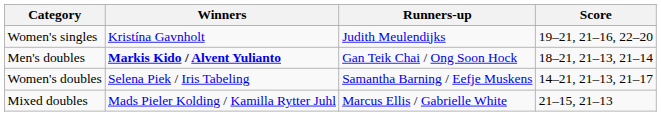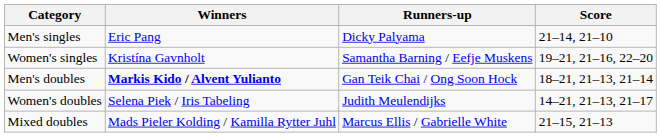 <table class=wikitable style="white-space:nowrap;">
 <tr>
 <th>Category</th>
 <th>Winners</th>
 <th>Runners-up</th>
 <th>Score</th>
 </tr>
 <tr>
+<td>Men's singles</td>
+<td> <a href='#'>Eric Pang</a></td>
+<td> <a href='#'>Dicky Palyama</a></td>
+<td>21–14, 21–10</td>
+</tr>
+<tr>
 <td>Women's singles</td>
 <td> <a href='#'>Kristína Gavnholt</a></td>
-<td> <a href='#'>Judith Meulendijks</a></td>
+<td> <a href='#'>Samantha Barning</a> / <a href='#'>Eefje Muskens</a></td>
 <td>19–21, 21–16, 22–20</td>
 </tr>
 <tr>
 <td>Men's doubles</td>
 <td><strong> <a href='#'>Markis Kido</a> / <a href='#'>Alvent Yulianto</a></strong></td>
 <td> <a href='#'>Gan Teik Chai</a> / <a href='#'>Ong Soon Hock</a></td>
 <td>18–21, 21–13, 21–14</td>
 </tr>
 <tr>
 <td>Women's doubles</td>
 <td> <a href='#'>Selena Piek</a> / <a href='#'>Iris Tabeling</a></td>
-<td> <a href='#'>Samantha Barning</a> / <a href='#'>Eefje Muskens</a></td>
+<td> <a href='#'>Judith Meulendijks</a></td>
 <td>14–21, 21–13, 21–17</td>
 </tr>
 <tr>
 <td>Mixed doubles</td>
 <td> <a href='#'>Mads Pieler Kolding</a> / <a href='#'>Kamilla Rytter Juhl</a></td>
 <td> <a href='#'>Marcus Ellis</a> / <a href='#'>Gabrielle White</a></td>
 <td>21–15, 21–13</td>
 </tr>
 </table>
